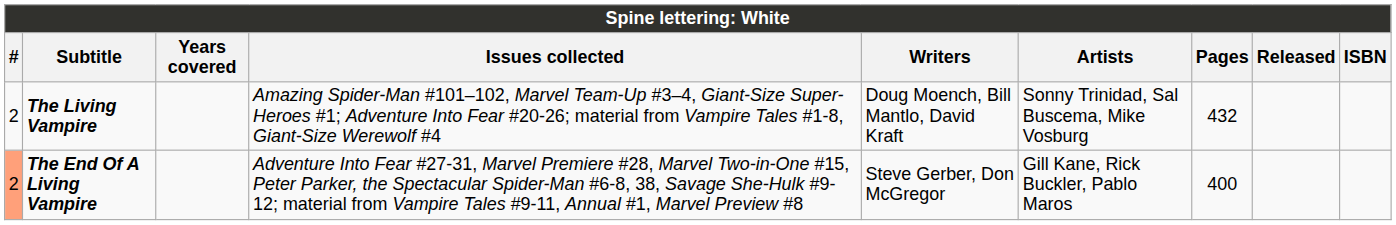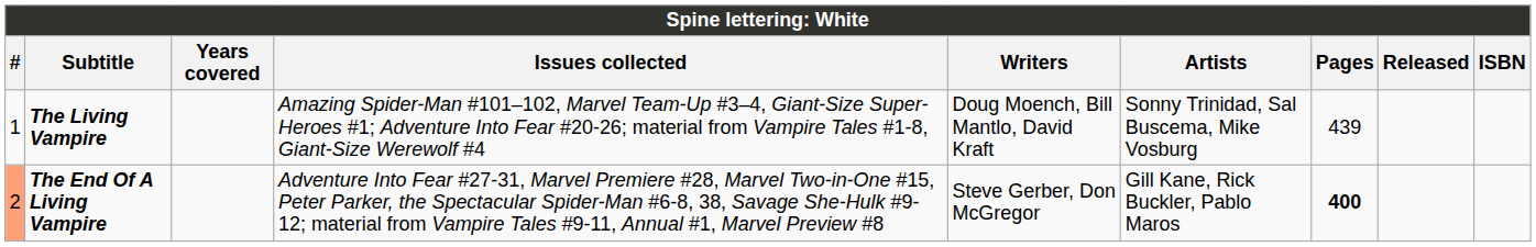 <table class="wikitable sortable" width=98%>
 <tr>
 <th colspan=9 style="background-color: #31312D; color: white;">Spine lettering: White</th>
 </tr>
 <tr>
 <th class="unsortable">#</th>
 <th class="unsortable">Subtitle</th>
 <th>Years covered</th>
 <th class="unsortable">Issues collected</th>
 <th class="unsortable">Writers</th>
 <th class="unsortable">Artists</th>
 <th class="unsortable">Pages</th>
 <th>Released</th>
 <th class="unsortable">ISBN</th>
 </tr>
 <tr>
-<td>2</td>
+<td>1</td>
 <td><strong><em>The Living Vampire</em></strong></td>
 <td></td>
 <td><em>Amazing Spider-Man</em> #101–102, <em>Marvel Team-Up</em> #3–4, <em>Giant-Size Super-Heroes</em> #1; <em>Adventure Into Fear</em> #20-26; material from <em>Vampire Tales</em> #1-8, <em>Giant-Size Werewolf</em> #4</td>
 <td>Doug Moench, Bill Mantlo, David Kraft</td>
 <td>Sonny Trinidad, Sal Buscema, Mike Vosburg</td>
-<td style="text-align: center;">432</td>
+<td style="text-align: center;">439</td>
 <td></td>
 <td></td>
 </tr>
 <tr>
 <td style="background: lightsalmon;">2</td>
 <td><strong><em>The End Of A Living Vampire</em></strong></td>
 <td></td>
 <td><em>Adventure Into Fear</em> #27-31, <em>Marvel Premiere</em> #28, <em>Marvel Two-in-One</em> #15, <em>Peter Parker, the Spectacular Spider-Man</em> #6-8, 38, <em>Savage She-Hulk</em> #9-12; material from <em>Vampire Tales</em> #9-11, <em>Annual</em> #1, <em>Marvel Preview</em> #8</td>
 <td>Steve Gerber, Don McGregor</td>
 <td>Gill Kane, Rick Buckler, Pablo Maros</td>
-<td style="text-align: center;">400</td>
+<td style="text-align: center;"><strong>400</strong></td>
 <td></td>
 <td></td>
 </tr>
 </table>
